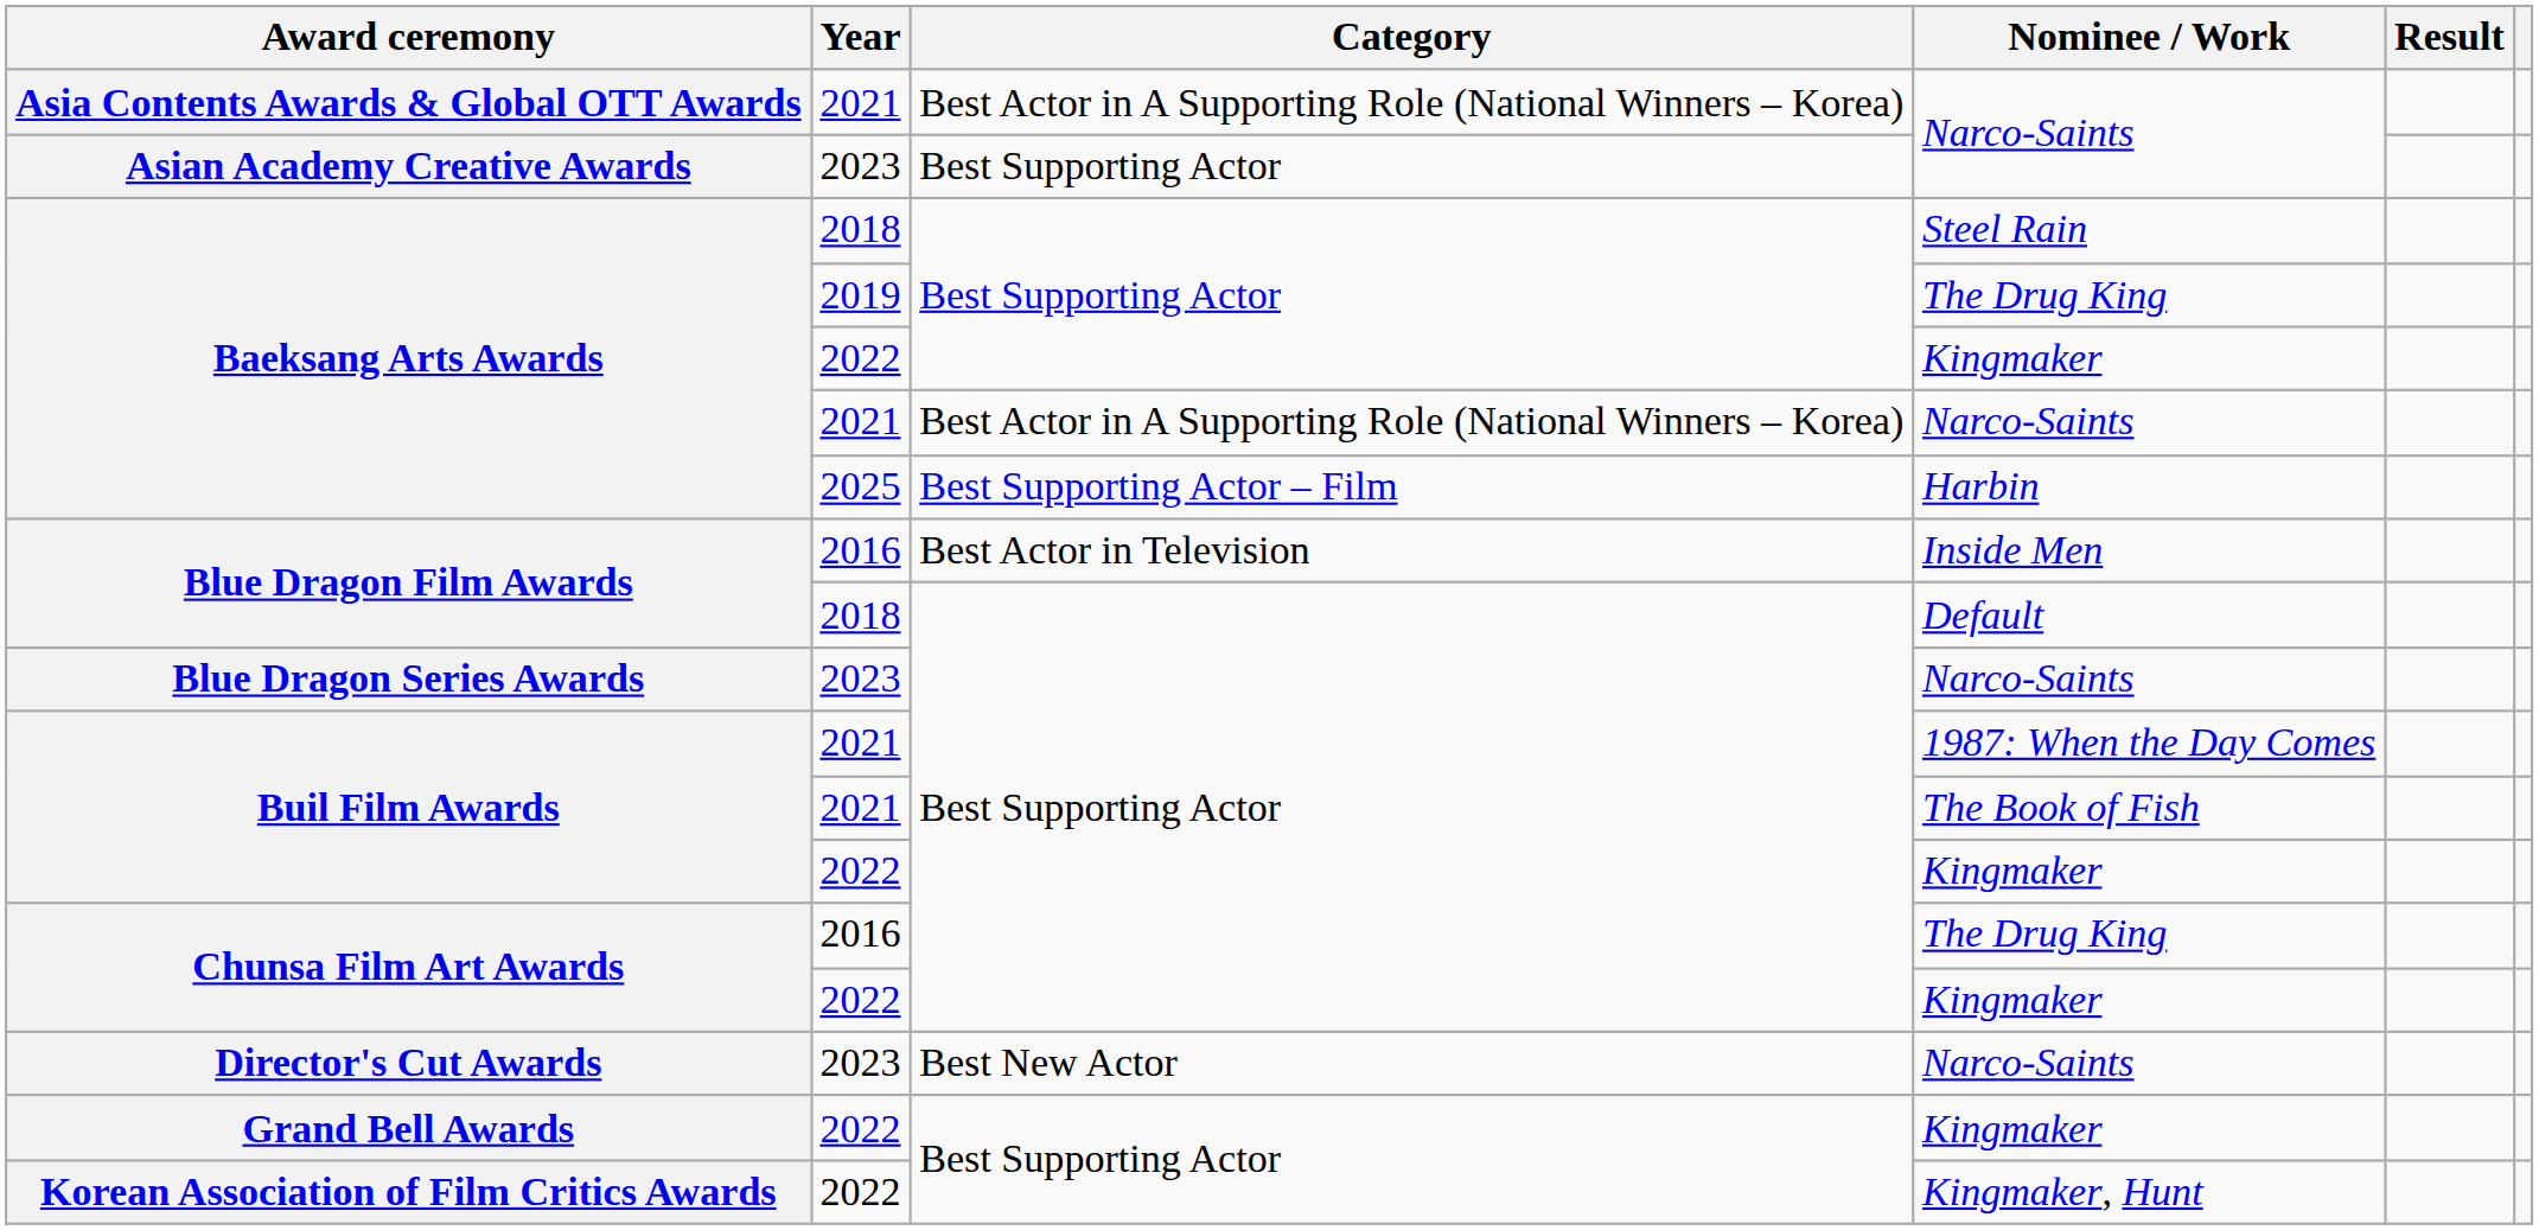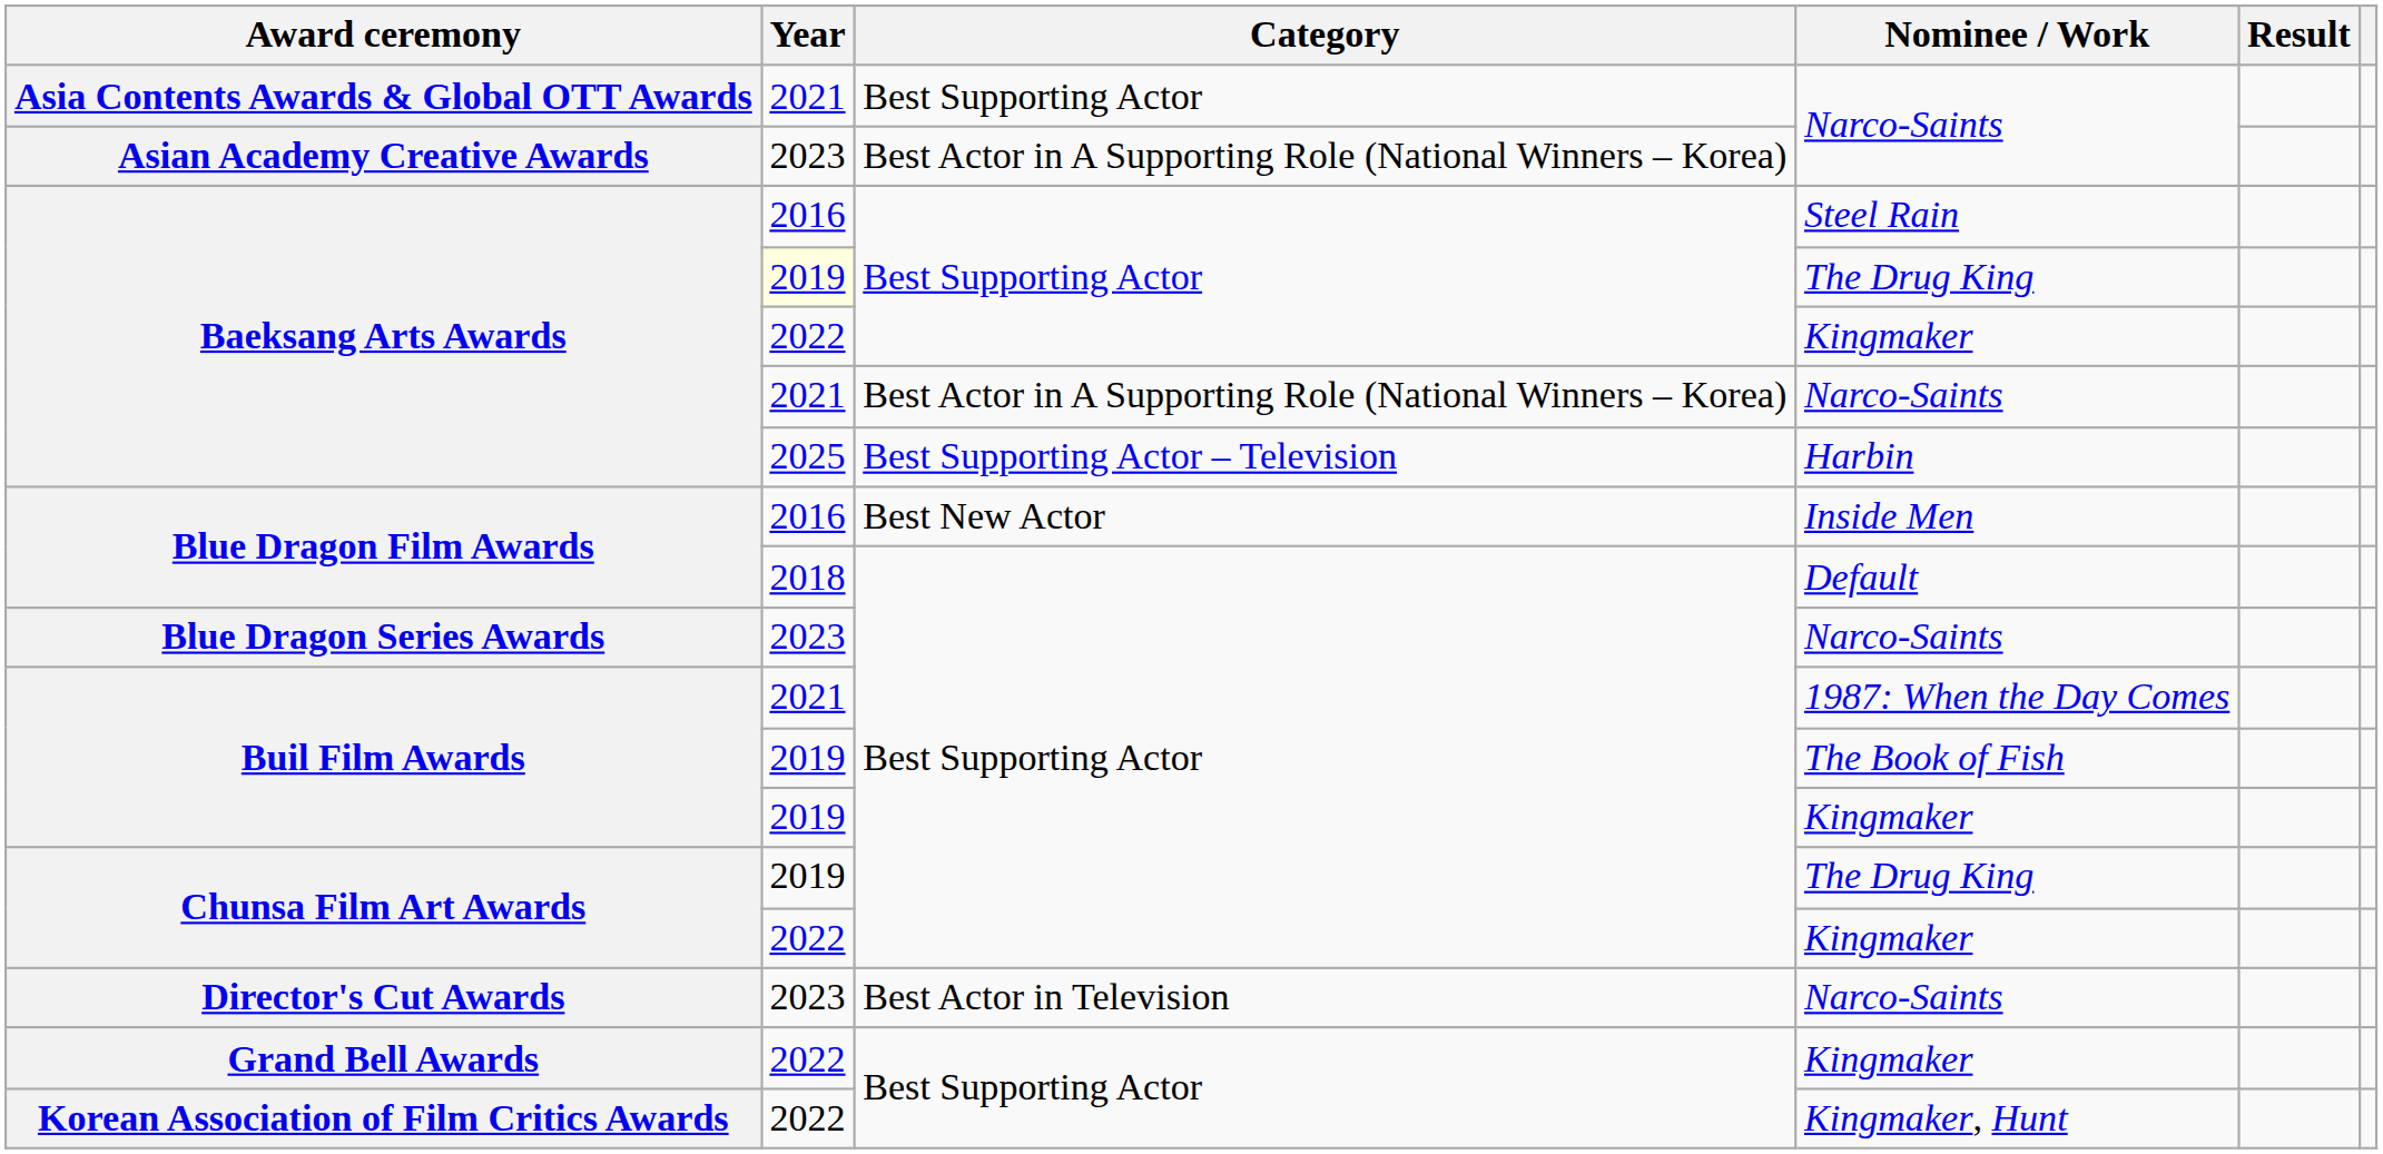 <table class="wikitable plainrowheaders sortable">
 <tr>
 <th scope="col">Award ceremony</th>
 <th scope="col">Year</th>
 <th scope="col">Category </th>
 <th scope="col">Nominee / Work</th>
 <th scope="col">Result</th>
 <th scope="col" class="unsortable"></th>
 </tr>
 <tr>
 <th scope="row"><a href='#'>Asia Contents Awards & Global OTT Awards</a></th>
 <td style="text-align:center"><a href='#'>2021</a></td>
-<td>Best Actor in A Supporting Role (National Winners – Korea)</td>
+<td>Best Supporting Actor</td>
 <td rowspan="2"><em><a href='#'>Narco-Saints</a></em></td>
 <td></td>
 <td style="text-align:center"></td>
 </tr>
 <tr>
 <th scope="row"><a href='#'>Asian Academy Creative Awards</a></th>
 <td style="text-align:center">2023</td>
-<td>Best Supporting Actor</td>
+<td>Best Actor in A Supporting Role (National Winners – Korea)</td>
 <td></td>
 <td style="text-align:center"></td>
 </tr>
 <tr>
 <th scope="row" rowspan="5"><a href='#'>Baeksang Arts Awards</a></th>
-<td style="text-align:center"><a href='#'>2018</a></td>
+<td style="text-align:center"><a href='#'>2016</a></td>
 <td rowspan="3"><a href='#'>Best Supporting Actor</a></td>
 <td><em><a href='#'>Steel Rain</a></em></td>
 <td></td>
 <td style="text-align:center"></td>
 </tr>
 <tr>
-<td style="text-align:center"><a href='#'>2019</a></td>
+<td style="background: lightyellow; text-align:center"><a href='#'>2019</a></td>
 <td><em><a href='#'>The Drug King</a></em></td>
 <td></td>
 <td style="text-align:center"></td>
 </tr>
 <tr>
 <td style="text-align:center"><a href='#'>2022</a></td>
 <td><em><a href='#'>Kingmaker</a></em></td>
 <td></td>
 <td style="text-align:center"></td>
 </tr>
 <tr>
 <td style="text-align:center"><a href='#'>2021</a></td>
 <td>Best Actor in A Supporting Role (National Winners – Korea)</td>
 <td><em><a href='#'>Narco-Saints</a></em></td>
 <td></td>
 <td style="text-align:center"></td>
 </tr>
 <tr>
 <td style="text-align:center"><a href='#'>2025</a></td>
-<td><a href='#'>Best Supporting Actor – Film</a></td>
+<td><a href='#'>Best Supporting Actor – Television</a></td>
 <td><em><a href='#'>Harbin</a></em></td>
 <td></td>
 <td style="text-align:center"></td>
 </tr>
 <tr>
 <th scope="row" rowspan="2"><a href='#'>Blue Dragon Film Awards</a></th>
 <td style="text-align:center"><a href='#'>2016</a></td>
-<td>Best Actor in Television</td>
+<td>Best New Actor</td>
 <td><em><a href='#'>Inside Men</a></em></td>
 <td></td>
 <td style="text-align:center"></td>
 </tr>
 <tr>
 <td style="text-align:center"><a href='#'>2018</a></td>
 <td rowspan="7">Best Supporting Actor</td>
 <td><em><a href='#'>Default</a></em></td>
 <td></td>
 <td style="text-align:center"></td>
 </tr>
 <tr>
 <th scope="row"><a href='#'>Blue Dragon Series Awards</a></th>
 <td style="text-align:center"><a href='#'>2023</a></td>
 <td><em><a href='#'>Narco-Saints</a></em></td>
 <td></td>
 <td style="text-align:center"></td>
 </tr>
 <tr>
 <th scope="row" rowspan="3"><a href='#'>Buil Film Awards</a></th>
 <td style="text-align:center"><a href='#'>2021</a></td>
 <td><em><a href='#'>1987: When the Day Comes</a></em></td>
 <td></td>
 <td style="text-align:center"></td>
 </tr>
 <tr>
-<td style="text-align:center"><a href='#'>2021</a></td>
+<td style="text-align:center"><a href='#'>2019</a></td>
 <td><em><a href='#'>The Book of Fish</a></em></td>
 <td></td>
 <td style="text-align:center"></td>
 </tr>
 <tr>
-<td style="text-align:center"><a href='#'>2022</a></td>
+<td style="text-align:center"><a href='#'>2019</a></td>
 <td><em><a href='#'>Kingmaker</a></em></td>
 <td></td>
 <td style="text-align:center"></td>
 </tr>
 <tr>
 <th scope="row" rowspan="2"><a href='#'>Chunsa Film Art Awards</a></th>
-<td style="text-align:center">2016</td>
+<td style="text-align:center">2019</td>
 <td><em><a href='#'>The Drug King</a></em></td>
 <td></td>
 <td style="text-align:center"></td>
 </tr>
 <tr>
 <td style="text-align:center"><a href='#'>2022</a></td>
 <td><em><a href='#'>Kingmaker</a></em></td>
 <td></td>
 <td style="text-align:center"></td>
 </tr>
 <tr>
 <th scope="row"><a href='#'>Director's Cut Awards</a></th>
 <td style="text-align:center">2023</td>
-<td>Best New Actor</td>
+<td>Best Actor in Television</td>
 <td><em><a href='#'>Narco-Saints</a></em></td>
 <td></td>
 <td style="text-align:center"></td>
 </tr>
 <tr>
 <th scope="row"><a href='#'>Grand Bell Awards</a></th>
 <td style="text-align:center"><a href='#'>2022</a></td>
 <td rowspan="2">Best Supporting Actor</td>
 <td><em><a href='#'>Kingmaker</a></em></td>
 <td></td>
 <td style="text-align:center"></td>
 </tr>
 <tr>
 <th scope="row"><a href='#'>Korean Association of Film Critics Awards</a></th>
 <td style="text-align:center">2022</td>
 <td><em><a href='#'>Kingmaker</a></em>, <em><a href='#'>Hunt</a></em></td>
 <td></td>
 <td style="text-align:center"></td>
 </tr>
 </table>
